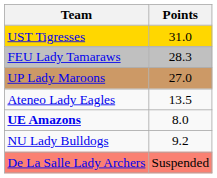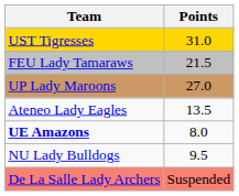 <table class="wikitable" align="center"|>
 <tr>
 <th>Team</th>
 <th>Points</th>
 </tr>
 <tr align="center" bgcolor="gold">
 <td align="left"> <a href='#'>UST Tigresses</a></td>
 <td>31.0</td>
 </tr>
 <tr align="center" bgcolor=silver>
 <td align="left"> <a href='#'>FEU Lady Tamaraws</a></td>
-<td>28.3</td>
+<td>21.5</td>
 </tr>
 <tr align="center" bgcolor=cc9966>
 <td align="left"> <a href='#'>UP Lady Maroons</a></td>
 <td>27.0</td>
 </tr>
 <tr align="center">
 <td align="left"> <a href='#'>Ateneo Lady Eagles</a></td>
 <td>13.5</td>
 </tr>
 <tr align="center">
 <td align="left">  <strong><a href='#'>UE Amazons</a></strong></td>
 <td>8.0</td>
 </tr>
 <tr align="center">
 <td align="left"> <a href='#'>NU Lady Bulldogs</a></td>
-<td>9.2</td>
+<td>9.5</td>
 </tr>
 <tr align="center" bgcolor=salmon>
 <td align="left"> <a href='#'>De La Salle Lady Archers</a></td>
 <td colspan=2>Suspended</td>
 </tr>
 </table>
